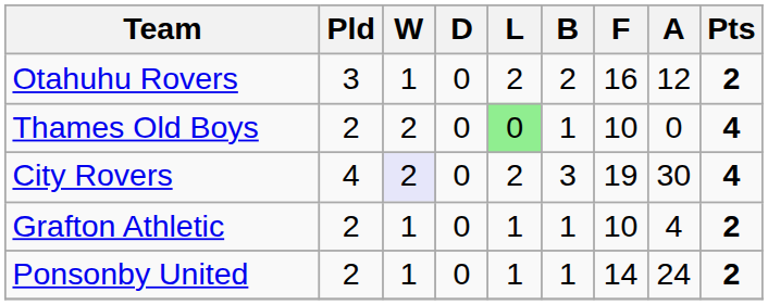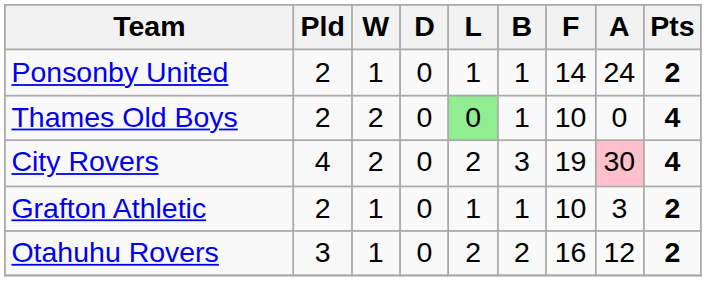 <table class="wikitable" style="text-align:center;">
 <tr>
 <th width=155>Team</th>
 <th width=20 abbr="Played">Pld</th>
 <th width=20 abbr="Won">W</th>
 <th width=20 abbr="Drawn">D</th>
 <th width=20 abbr="Lost">L</th>
 <th width=20 abbr="Bye">B</th>
 <th width=20 abbr="For">F</th>
 <th width=20 abbr="Against">A</th>
 <th width=20 abbr="Points">Pts</th>
 </tr>
 <tr>
-<td style="text-align:left;"><a href='#'>Otahuhu Rovers</a></td>
-<td>3</td>
+<td style="text-align:left;"><a href='#'>Ponsonby United</a></td>
+<td>2</td>
 <td>1</td>
 <td>0</td>
-<td>2</td>
-<td>2</td>
-<td>16</td>
-<td>12</td>
+<td>1</td>
+<td>1</td>
+<td>14</td>
+<td>24</td>
 <td><strong>2</strong></td>
 </tr>
 <tr>
 <td style="text-align:left;"><a href='#'>Thames Old Boys</a></td>
 <td>2</td>
 <td>2</td>
 <td>0</td>
 <td style="background: lightgreen;">0</td>
 <td>1</td>
 <td>10</td>
 <td>0</td>
 <td><strong>4</strong></td>
 </tr>
 <tr>
 <td style="text-align:left;"><a href='#'>City Rovers</a></td>
 <td>4</td>
-<td style="background: lavender;">2</td>
+<td>2</td>
 <td>0</td>
 <td>2</td>
 <td>3</td>
 <td>19</td>
-<td>30</td>
+<td style="background: pink;">30</td>
 <td><strong>4</strong></td>
 </tr>
 <tr>
 <td style="text-align:left;"><a href='#'>Grafton Athletic</a></td>
 <td>2</td>
 <td>1</td>
 <td>0</td>
 <td>1</td>
 <td>1</td>
 <td>10</td>
-<td>4</td>
+<td>3</td>
 <td><strong>2</strong></td>
 </tr>
 <tr>
-<td style="text-align:left;"><a href='#'>Ponsonby United</a></td>
-<td>2</td>
+<td style="text-align:left;"><a href='#'>Otahuhu Rovers</a></td>
+<td>3</td>
 <td>1</td>
 <td>0</td>
-<td>1</td>
-<td>1</td>
-<td>14</td>
-<td>24</td>
+<td>2</td>
+<td>2</td>
+<td>16</td>
+<td>12</td>
 <td><strong>2</strong></td>
 </tr>
 <tr>
 </tr>
 </table>
